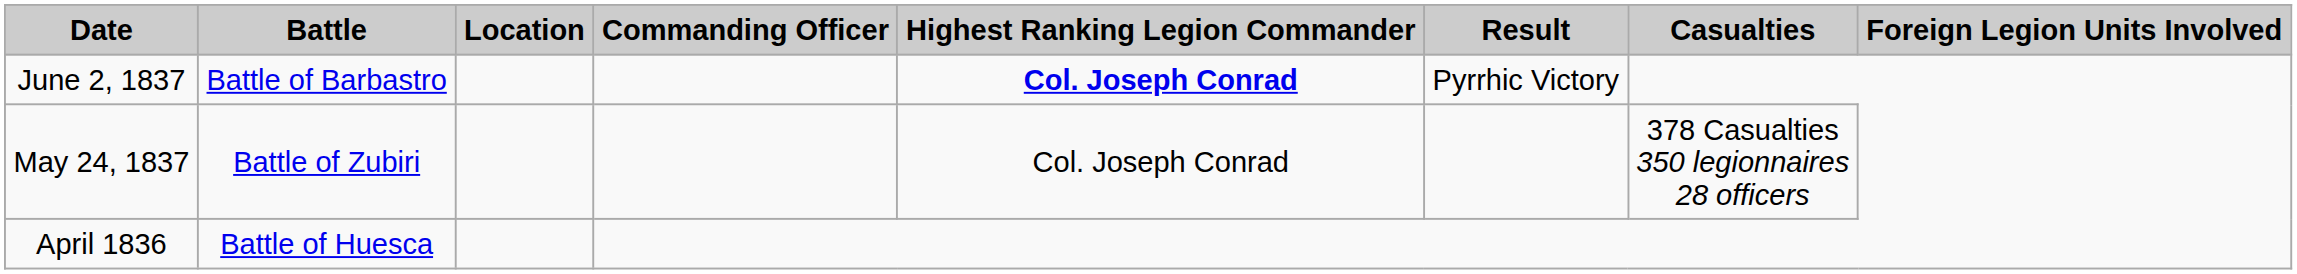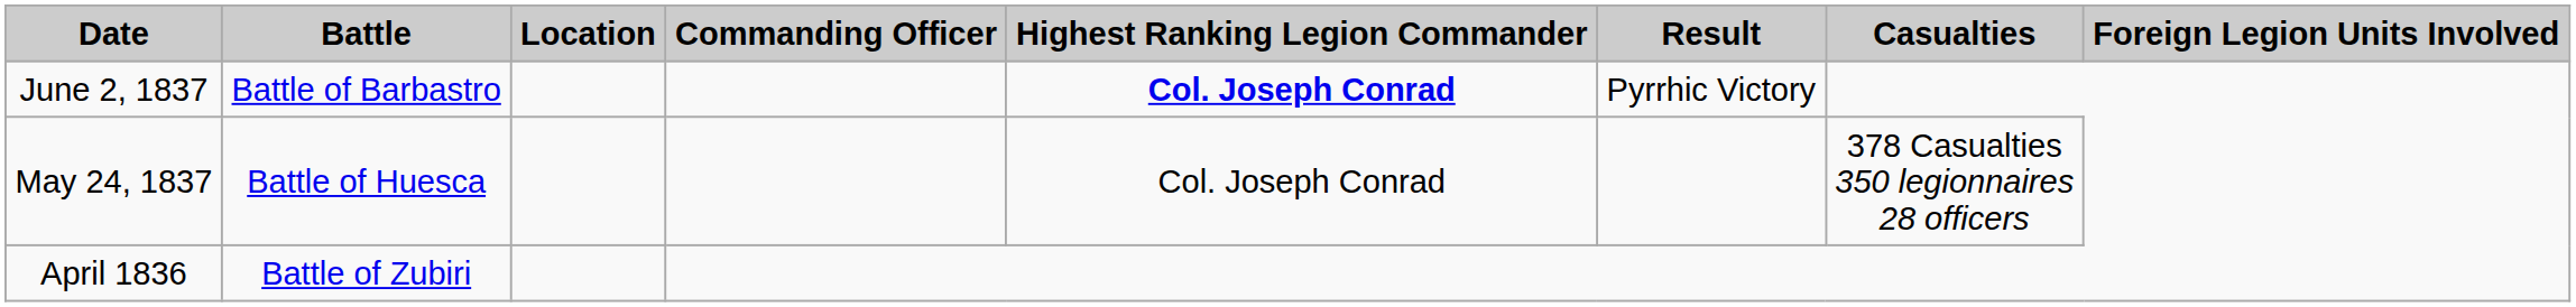 <table class="sorttable" border="1" cellpadding="4" cellspacing="1" style="margin: 1em 1em 1em 0; background: #f9f9f9; border: 1px #aaa solid; text-align:center; border-collapse: collapse; font-size: 95%;">
 <tr style="background:#cccccc">
 <td><strong>Date</strong></td>
 <td><strong>Battle</strong></td>
 <td><strong>Location</strong></td>
 <td><strong>Commanding Officer</strong></td>
 <td><strong>Highest Ranking Legion Commander</strong></td>
 <td><strong>Result</strong></td>
 <td><strong>Casualties</strong></td>
 <td><strong>Foreign Legion Units Involved</strong></td>
 </tr>
 <tr>
 <td>June 2, 1837</td>
 <td><a href='#'>Battle of Barbastro</a></td>
 <td></td>
 <td></td>
 <td><strong><a href='#'>Col. Joseph Conrad</a></strong></td>
 <td>Pyrrhic Victory</td>
 </tr>
 <tr>
 <td>May 24, 1837</td>
-<td><a href='#'>Battle of Zubiri</a></td>
+<td><a href='#'>Battle of Huesca</a></td>
 <td></td>
 <td></td>
 <td>Col. Joseph Conrad</td>
 <td></td>
 <td>378 Casualties<br><em>350 legionnaires</em><br><em>28 officers</em></td>
 </tr>
 <tr>
 <td>April 1836</td>
-<td><a href='#'>Battle of Huesca</a></td>
+<td><a href='#'>Battle of Zubiri</a></td>
 <td></td>
 </tr>
 </table>
